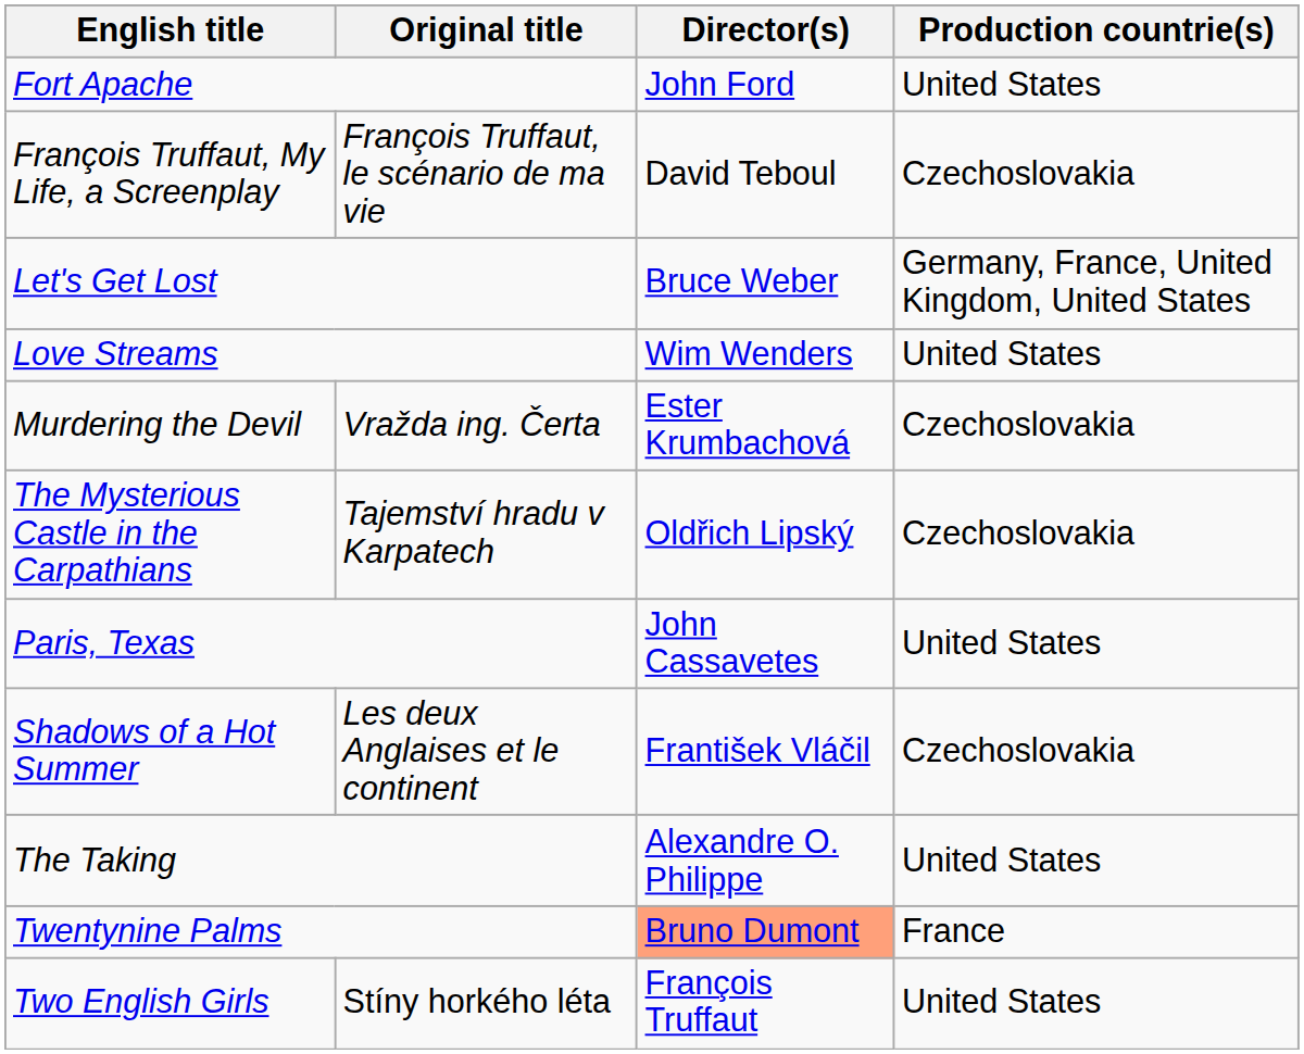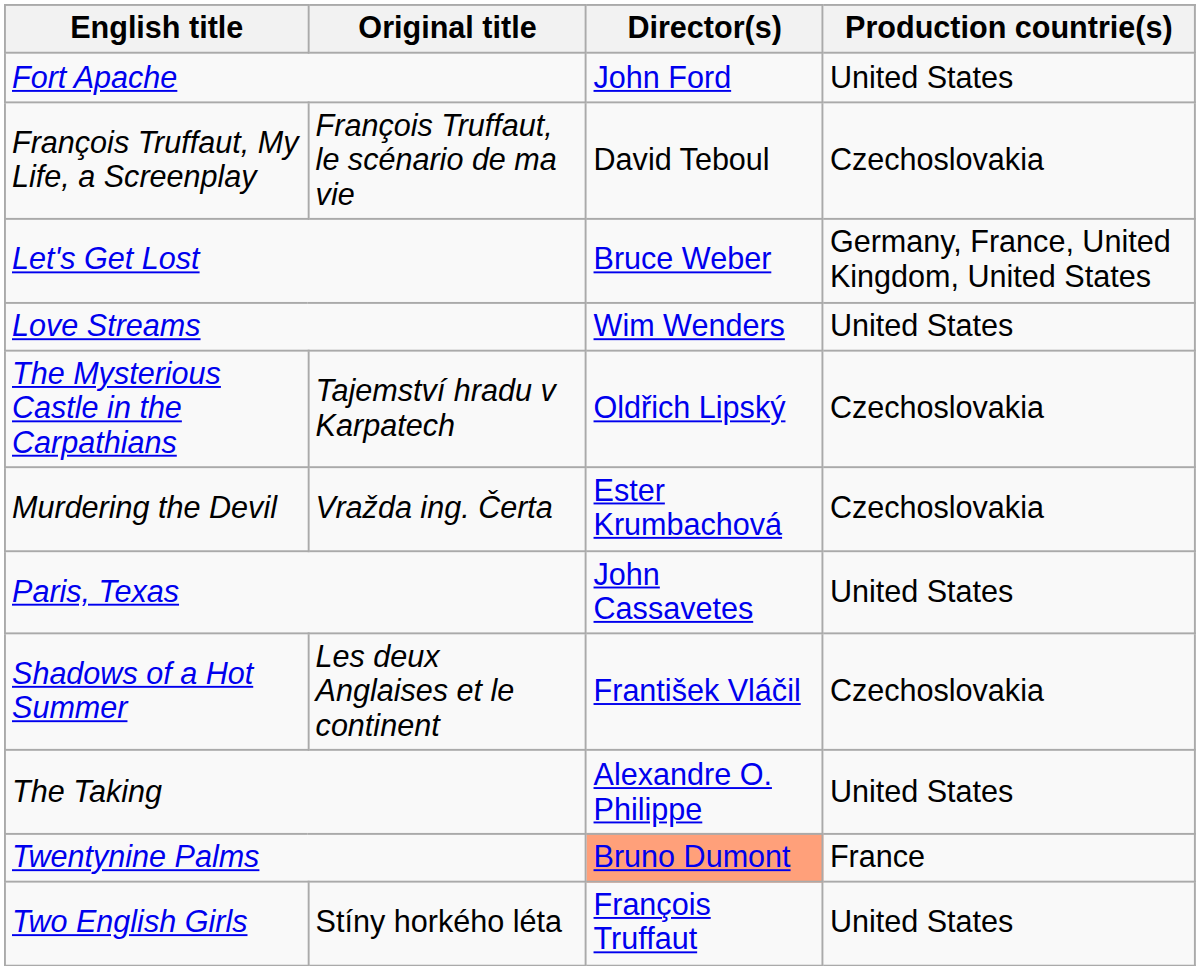 <table class="sortable wikitable" style="width:100%; margin-bottom:4px" cellpadding="5">
 <tr>
 <th scope="col">English title</th>
 <th scope="col">Original title</th>
 <th scope="col">Director(s)</th>
 <th scope="col">Production countrie(s)</th>
 </tr>
 <tr>
 <td colspan=2><em><a href='#'>Fort Apache</a></em></td>
 <td><a href='#'>John Ford</a></td>
 <td>United States</td>
 </tr>
 <tr>
 <td><em>François Truffaut, My Life, a Screenplay</em></td>
 <td><em>François Truffaut, le scénario de ma vie</em></td>
 <td>David Teboul</td>
 <td>Czechoslovakia</td>
 </tr>
 <tr>
 <td colspan=2><em><a href='#'>Let's Get Lost</a></em></td>
 <td><a href='#'>Bruce Weber</a></td>
 <td>Germany, France, United Kingdom, United States</td>
 </tr>
 <tr>
 <td colspan=2><em><a href='#'>Love Streams</a></em></td>
 <td><a href='#'>Wim Wenders</a></td>
 <td>United States</td>
 </tr>
 <tr>
+<td><em><a href='#'>The Mysterious Castle in the Carpathians</a></em></td>
+<td><em>Tajemství hradu v Karpatech</em></td>
+<td><a href='#'>Oldřich Lipský</a></td>
+<td>Czechoslovakia</td>
+</tr>
+<tr>
 <td><em>Murdering the Devil</em></td>
 <td><em>Vražda ing. Čerta</em></td>
 <td><a href='#'>Ester Krumbachová</a></td>
-<td>Czechoslovakia</td>
-</tr>
-<tr>
-<td><em><a href='#'>The Mysterious Castle in the Carpathians</a></em></td>
-<td><em>Tajemství hradu v Karpatech</em></td>
-<td><a href='#'>Oldřich Lipský</a></td>
 <td>Czechoslovakia</td>
 </tr>
 <tr>
 <td colspan=2><em><a href='#'>Paris, Texas</a></em></td>
 <td><a href='#'>John Cassavetes</a></td>
 <td>United States</td>
 </tr>
 <tr>
 <td><em><a href='#'>Shadows of a Hot Summer</a></em></td>
 <td><em>Les deux Anglaises et le continent</em></td>
 <td><a href='#'>František Vláčil</a></td>
 <td>Czechoslovakia</td>
 </tr>
 <tr>
 <td colspan=2><em>The Taking</em></td>
 <td><a href='#'>Alexandre O. Philippe</a></td>
 <td>United States</td>
 </tr>
 <tr>
 <td colspan=2><em><a href='#'>Twentynine Palms</a></em></td>
 <td style="background: lightsalmon;"><a href='#'>Bruno Dumont</a></td>
 <td>France</td>
 </tr>
 <tr>
 <td><em><a href='#'>Two English Girls</a></em></td>
 <td>Stíny horkého léta</td>
 <td><a href='#'>François Truffaut</a></td>
 <td>United States</td>
 </tr>
 </table>
